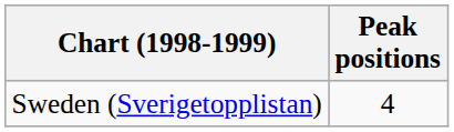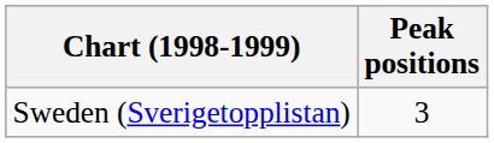 <table class="wikitable plainrowheaders" style="text-align:center">
 <tr>
 <th scope="col">Chart (1998-1999)</th>
 <th scope="col">Peak<br>positions</th>
 </tr>
 <tr>
 <td>Sweden (<a href='#'>Sverigetopplistan</a>)</td>
-<td>4</td>
+<td>3</td>
 </tr>
 </table>
